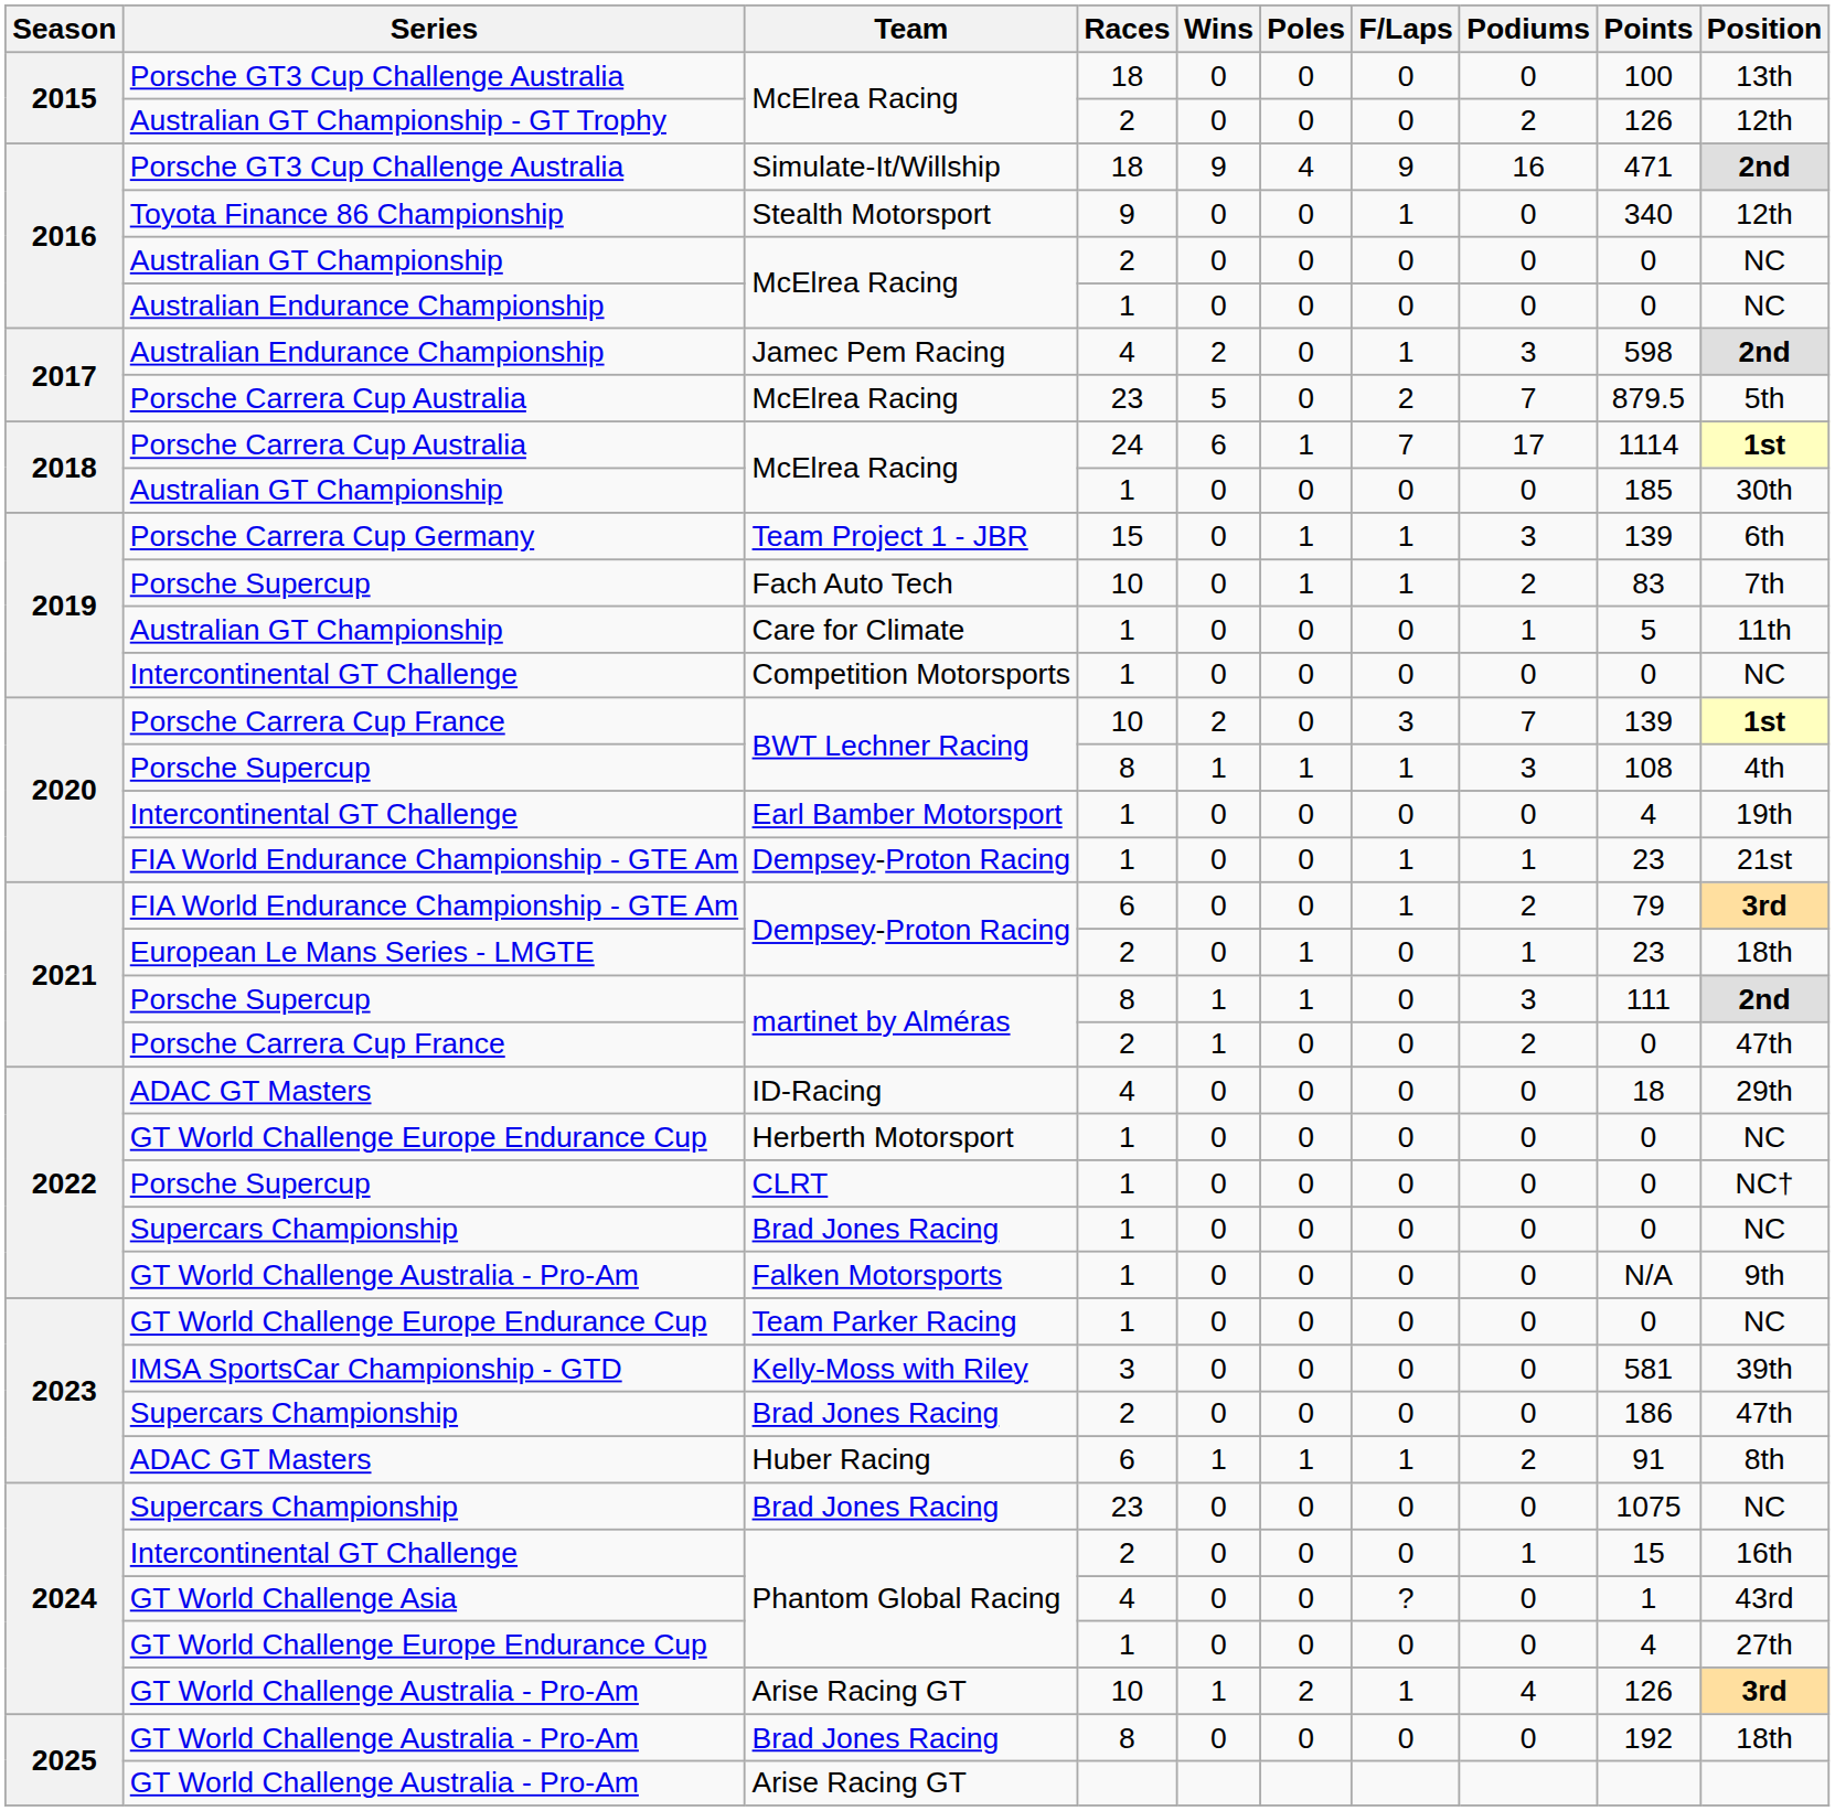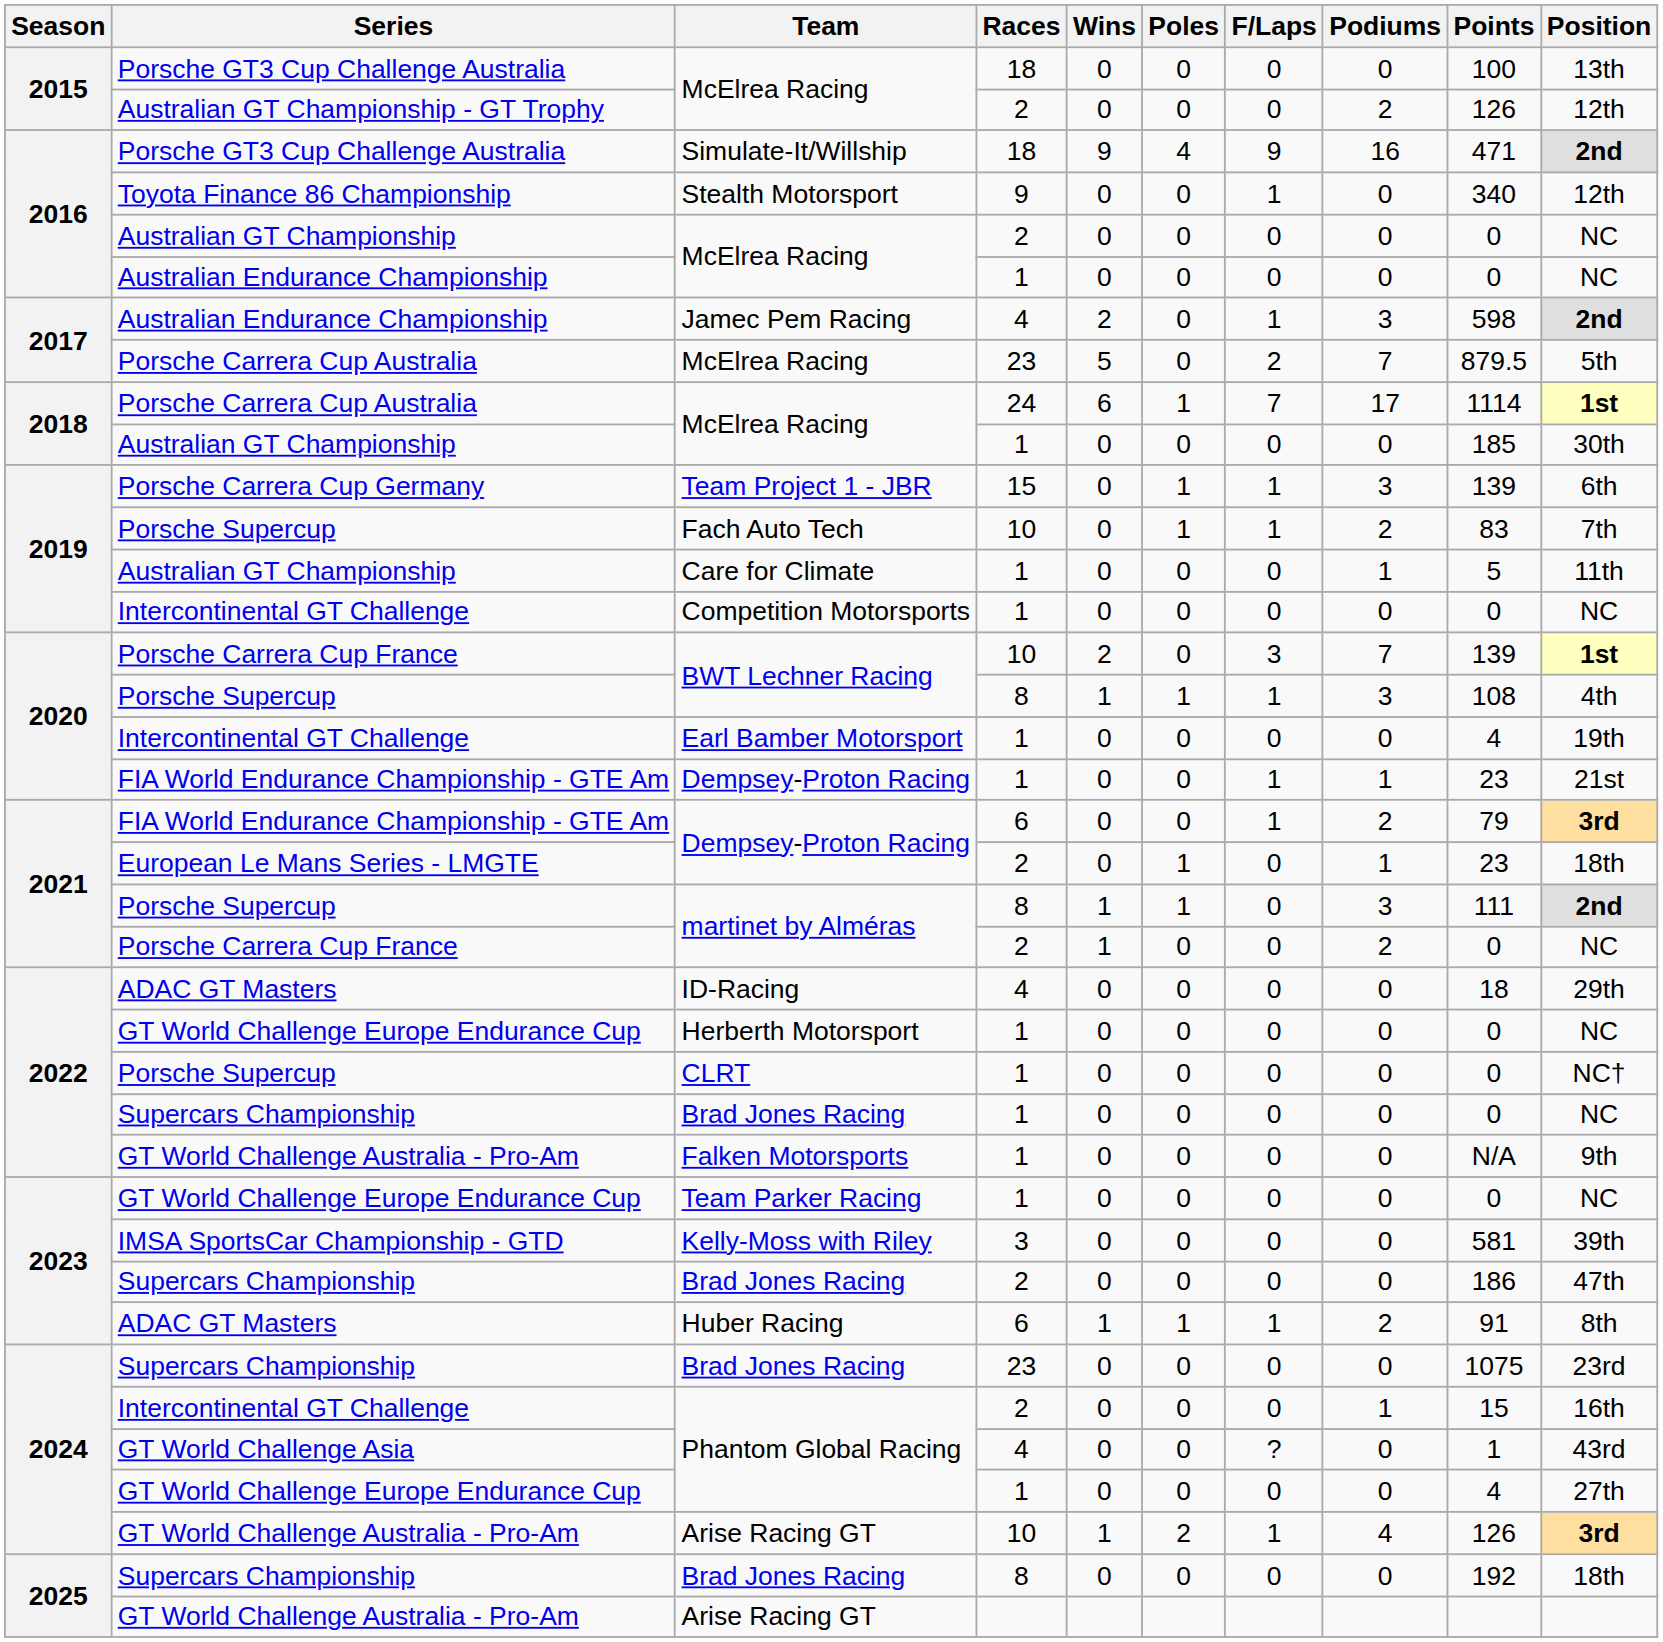 <table class="wikitable" style="font-size: 90%; text-align:center">
 <tr>
 <th>Season</th>
 <th>Series</th>
 <th>Team</th>
 <th>Races</th>
 <th>Wins</th>
 <th>Poles</th>
 <th>F/Laps</th>
 <th>Podiums</th>
 <th>Points</th>
 <th>Position</th>
 </tr>
 <tr>
 <th rowspan=2>2015</th>
 <td align=left><a href='#'>Porsche GT3 Cup Challenge Australia</a></td>
 <td rowspan=2 align=left>McElrea Racing</td>
 <td>18</td>
 <td>0</td>
 <td>0</td>
 <td>0</td>
 <td>0</td>
 <td>100</td>
 <td>13th</td>
 </tr>
 <tr>
 <td align=left><a href='#'>Australian GT Championship - GT Trophy</a></td>
 <td>2</td>
 <td>0</td>
 <td>0</td>
 <td>0</td>
 <td>2</td>
 <td>126</td>
 <td>12th</td>
 </tr>
 <tr>
 <th rowspan=4>2016</th>
 <td align=left><a href='#'>Porsche GT3 Cup Challenge Australia</a></td>
 <td align=left>Simulate-It/Willship</td>
 <td>18</td>
 <td>9</td>
 <td>4</td>
 <td>9</td>
 <td>16</td>
 <td>471</td>
 <td style="background:#DFDFDF;"><strong>2nd</strong></td>
 </tr>
 <tr>
 <td align=left><a href='#'>Toyota Finance 86 Championship</a></td>
 <td align=left>Stealth Motorsport</td>
 <td>9</td>
 <td>0</td>
 <td>0</td>
 <td>1</td>
 <td>0</td>
 <td>340</td>
 <td>12th</td>
 </tr>
 <tr>
 <td align=left><a href='#'>Australian GT Championship</a></td>
 <td rowspan=2 align=left>McElrea Racing</td>
 <td>2</td>
 <td>0</td>
 <td>0</td>
 <td>0</td>
 <td>0</td>
 <td>0</td>
 <td>NC</td>
 </tr>
 <tr>
 <td align=left><a href='#'>Australian Endurance Championship</a></td>
 <td>1</td>
 <td>0</td>
 <td>0</td>
 <td>0</td>
 <td>0</td>
 <td>0</td>
 <td>NC</td>
 </tr>
 <tr>
 <th rowspan=2>2017</th>
 <td align=left><a href='#'>Australian Endurance Championship</a></td>
 <td align=left>Jamec Pem Racing</td>
 <td>4</td>
 <td>2</td>
 <td>0</td>
 <td>1</td>
 <td>3</td>
 <td>598</td>
 <td style="background:#DFDFDF;"><strong>2nd</strong></td>
 </tr>
 <tr>
 <td align=left><a href='#'>Porsche Carrera Cup Australia</a></td>
 <td align="left">McElrea Racing</td>
 <td>23</td>
 <td>5</td>
 <td>0</td>
 <td>2</td>
 <td>7</td>
 <td>879.5</td>
 <td>5th</td>
 </tr>
 <tr>
 <th rowspan=2>2018</th>
 <td align=left><a href='#'>Porsche Carrera Cup Australia</a></td>
 <td rowspan="2" align=left>McElrea Racing</td>
 <td>24</td>
 <td>6</td>
 <td>1</td>
 <td>7</td>
 <td>17</td>
 <td>1114</td>
 <td style="background:#FFFFBF;"><strong>1st</strong></td>
 </tr>
 <tr>
 <td align=left><a href='#'>Australian GT Championship</a></td>
 <td>1</td>
 <td>0</td>
 <td>0</td>
 <td>0</td>
 <td>0</td>
 <td>185</td>
 <td>30th</td>
 </tr>
 <tr>
 <th rowspan=4>2019</th>
 <td align=left><a href='#'>Porsche Carrera Cup Germany</a></td>
 <td align=left><a href='#'>Team Project 1 - JBR</a></td>
 <td>15</td>
 <td>0</td>
 <td>1</td>
 <td>1</td>
 <td>3</td>
 <td>139</td>
 <td>6th</td>
 </tr>
 <tr>
 <td align=left><a href='#'>Porsche Supercup</a></td>
 <td align=left>Fach Auto Tech</td>
 <td>10</td>
 <td>0</td>
 <td>1</td>
 <td>1</td>
 <td>2</td>
 <td>83</td>
 <td>7th</td>
 </tr>
 <tr>
 <td align=left><a href='#'>Australian GT Championship</a></td>
 <td align=left>Care for Climate</td>
 <td>1</td>
 <td>0</td>
 <td>0</td>
 <td>0</td>
 <td>1</td>
 <td>5</td>
 <td>11th</td>
 </tr>
 <tr>
 <td align=left><a href='#'>Intercontinental GT Challenge</a></td>
 <td align=left>Competition Motorsports</td>
 <td>1</td>
 <td>0</td>
 <td>0</td>
 <td>0</td>
 <td>0</td>
 <td>0</td>
 <td>NC</td>
 </tr>
 <tr>
 <th rowspan=4>2020</th>
 <td align=left><a href='#'>Porsche Carrera Cup France</a></td>
 <td rowspan=2 align=left><a href='#'>BWT Lechner Racing</a></td>
 <td>10</td>
 <td>2</td>
 <td>0</td>
 <td>3</td>
 <td>7</td>
 <td>139</td>
 <td style="background:#FFFFBF;"><strong>1st</strong></td>
 </tr>
 <tr>
 <td align=left><a href='#'>Porsche Supercup</a></td>
 <td>8</td>
 <td>1</td>
 <td>1</td>
 <td>1</td>
 <td>3</td>
 <td>108</td>
 <td>4th</td>
 </tr>
 <tr>
 <td align=left><a href='#'>Intercontinental GT Challenge</a></td>
 <td align=left><a href='#'>Earl Bamber Motorsport</a></td>
 <td>1</td>
 <td>0</td>
 <td>0</td>
 <td>0</td>
 <td>0</td>
 <td>4</td>
 <td>19th</td>
 </tr>
 <tr>
 <td align=left><a href='#'>FIA World Endurance Championship - GTE Am</a></td>
 <td align="left"><a href='#'>Dempsey</a>-<a href='#'>Proton Racing</a></td>
 <td>1</td>
 <td>0</td>
 <td>0</td>
 <td>1</td>
 <td>1</td>
 <td>23</td>
 <td>21st</td>
 </tr>
 <tr>
 <th rowspan=4>2021</th>
 <td align=left><a href='#'>FIA World Endurance Championship - GTE Am</a></td>
 <td rowspan="2" align=left><a href='#'>Dempsey</a>-<a href='#'>Proton Racing</a></td>
 <td>6</td>
 <td>0</td>
 <td>0</td>
 <td>1</td>
 <td>2</td>
 <td>79</td>
 <td style="background:#ffdf9f;"><strong>3rd</strong></td>
 </tr>
 <tr>
 <td align=left><a href='#'>European Le Mans Series - LMGTE</a></td>
 <td>2</td>
 <td>0</td>
 <td>1</td>
 <td>0</td>
 <td>1</td>
 <td>23</td>
 <td>18th</td>
 </tr>
 <tr>
 <td align=left><a href='#'>Porsche Supercup</a></td>
 <td rowspan=2 align=left><a href='#'>martinet by Alméras</a></td>
 <td>8</td>
 <td>1</td>
 <td>1</td>
 <td>0</td>
 <td>3</td>
 <td>111</td>
 <td style="background:#DFDFDF;"><strong>2nd</strong></td>
 </tr>
 <tr>
 <td align=left><a href='#'>Porsche Carrera Cup France</a></td>
 <td>2</td>
 <td>1</td>
 <td>0</td>
 <td>0</td>
 <td>2</td>
 <td>0</td>
-<td>47th</td>
+<td>NC</td>
 </tr>
 <tr>
 <th rowspan="5">2022</th>
 <td align=left><a href='#'>ADAC GT Masters</a></td>
 <td align=left>ID-Racing</td>
 <td>4</td>
 <td>0</td>
 <td>0</td>
 <td>0</td>
 <td>0</td>
 <td>18</td>
 <td>29th</td>
 </tr>
 <tr>
 <td align=left><a href='#'>GT World Challenge Europe Endurance Cup</a></td>
 <td align=left>Herberth Motorsport</td>
 <td>1</td>
 <td>0</td>
 <td>0</td>
 <td>0</td>
 <td>0</td>
 <td>0</td>
 <td>NC</td>
 </tr>
 <tr>
 <td align=left><a href='#'>Porsche Supercup</a></td>
 <td align=left><a href='#'>CLRT</a></td>
 <td>1</td>
 <td>0</td>
 <td>0</td>
 <td>0</td>
 <td>0</td>
 <td>0</td>
 <td>NC†</td>
 </tr>
 <tr>
 <td align=left><a href='#'>Supercars Championship</a></td>
 <td align=left><a href='#'>Brad Jones Racing</a></td>
 <td>1</td>
 <td>0</td>
 <td>0</td>
 <td>0</td>
 <td>0</td>
 <td>0</td>
 <td>NC</td>
 </tr>
 <tr>
 <td align=left><a href='#'>GT World Challenge Australia - Pro-Am</a></td>
 <td align=left><a href='#'>Falken Motorsports</a></td>
 <td>1</td>
 <td>0</td>
 <td>0</td>
 <td>0</td>
 <td>0</td>
 <td>N/A</td>
 <td>9th</td>
 </tr>
 <tr>
 <th rowspan="4">2023</th>
 <td align=left><a href='#'>GT World Challenge Europe Endurance Cup</a></td>
 <td align=left><a href='#'>Team Parker Racing</a></td>
 <td>1</td>
 <td>0</td>
 <td>0</td>
 <td>0</td>
 <td>0</td>
 <td>0</td>
 <td>NC</td>
 </tr>
 <tr>
 <td align="left"><a href='#'>IMSA SportsCar Championship - GTD</a></td>
 <td align="left"><a href='#'>Kelly-Moss with Riley</a></td>
 <td>3</td>
 <td>0</td>
 <td>0</td>
 <td>0</td>
 <td>0</td>
 <td>581</td>
 <td>39th</td>
 </tr>
 <tr>
 <td align=left><a href='#'>Supercars Championship</a></td>
 <td align=left><a href='#'>Brad Jones Racing</a></td>
 <td>2</td>
 <td>0</td>
 <td>0</td>
 <td>0</td>
 <td>0</td>
 <td>186</td>
 <td>47th</td>
 </tr>
 <tr>
 <td align=left><a href='#'>ADAC GT Masters</a></td>
 <td align=left>Huber Racing</td>
 <td>6</td>
 <td>1</td>
 <td>1</td>
 <td>1</td>
 <td>2</td>
 <td>91</td>
 <td>8th</td>
 </tr>
 <tr>
 <th rowspan="5">2024</th>
 <td align=left><a href='#'>Supercars Championship</a></td>
 <td align=left><a href='#'>Brad Jones Racing</a></td>
 <td>23</td>
 <td>0</td>
 <td>0</td>
 <td>0</td>
 <td>0</td>
 <td>1075</td>
-<td>NC</td>
+<td>23rd</td>
 </tr>
 <tr>
 <td align=left><a href='#'>Intercontinental GT Challenge</a></td>
 <td rowspan="3" align="left">Phantom Global Racing</td>
 <td>2</td>
 <td>0</td>
 <td>0</td>
 <td>0</td>
 <td>1</td>
 <td>15</td>
 <td>16th</td>
 </tr>
 <tr>
 <td align=left><a href='#'>GT World Challenge Asia</a></td>
 <td>4</td>
 <td>0</td>
 <td>0</td>
 <td>?</td>
 <td>0</td>
 <td>1</td>
 <td>43rd</td>
 </tr>
 <tr>
 <td align=left><a href='#'>GT World Challenge Europe Endurance Cup</a></td>
 <td>1</td>
 <td>0</td>
 <td>0</td>
 <td>0</td>
 <td>0</td>
 <td>4</td>
 <td>27th</td>
 </tr>
 <tr>
 <td align="left"><a href='#'>GT World Challenge Australia - Pro-Am</a></td>
 <td align=left>Arise Racing GT</td>
 <td>10</td>
 <td>1</td>
 <td>2</td>
 <td>1</td>
 <td>4</td>
 <td>126</td>
 <td style="background:#ffdf9f;"><strong>3rd</strong></td>
 </tr>
 <tr>
 <th rowspan="2">2025</th>
-<td align="left"><a href='#'>GT World Challenge Australia - Pro-Am</a></td>
+<td align=left><a href='#'>Supercars Championship</a></td>
 <td align=left><a href='#'>Brad Jones Racing</a></td>
 <td>8</td>
 <td>0</td>
 <td>0</td>
 <td>0</td>
 <td>0</td>
 <td>192</td>
 <td>18th</td>
 </tr>
 <tr>
 <td align=left><a href='#'>GT World Challenge Australia - Pro-Am</a></td>
 <td align=left>Arise Racing GT</td>
 <td></td>
 <td></td>
 <td></td>
 <td></td>
 <td></td>
 <td></td>
 <td></td>
 </tr>
 </table>
